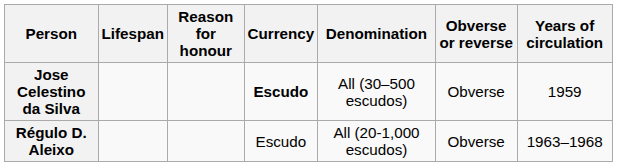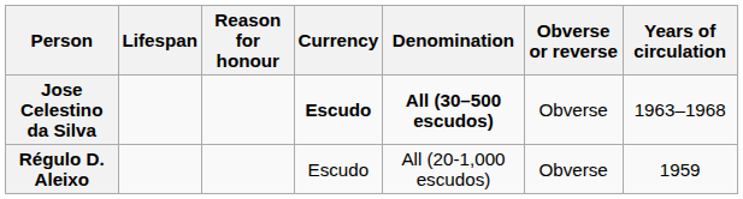 <table class="wikitable" style="font-size:95%; text-align:center;">
 <tr>
 <th>Person</th>
 <th>Lifespan</th>
 <th>Reason for honour</th>
 <th>Currency</th>
 <th>Denomination</th>
 <th>Obverse or reverse</th>
 <th>Years of circulation</th>
 </tr>
 <tr>
 <th>Jose Celestino da Silva</th>
 <td></td>
 <td></td>
 <td><strong>Escudo</strong></td>
-<td>All (30–500 escudos)</td>
+<td><strong>All (30–500 escudos)</strong></td>
 <td>Obverse</td>
-<td>1959</td>
+<td>1963–1968</td>
 </tr>
 <tr>
 <th>Régulo D. Aleixo</th>
 <td></td>
 <td></td>
 <td>Escudo</td>
 <td>All (20-1,000 escudos)</td>
 <td>Obverse</td>
-<td>1963–1968</td>
+<td>1959</td>
 </tr>
 <tr>
 </tr>
 </table>
